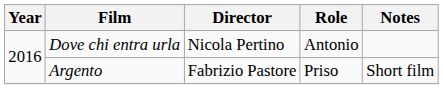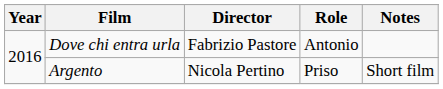 <table class="wikitable">
 <tr>
 </tr>
 <tr>
 </tr>
 <tr style="text-align:center;">
 <th>Year</th>
 <th>Film</th>
 <th>Director</th>
 <th>Role</th>
 <th>Notes</th>
 </tr>
 <tr>
 <td rowspan="2">2016</td>
 <td><em>Dove chi entra urla</em></td>
-<td>Nicola Pertino</td>
+<td>Fabrizio Pastore</td>
 <td>Antonio</td>
 <td></td>
 </tr>
 <tr>
 <td><em>Argento</em></td>
-<td>Fabrizio Pastore</td>
+<td>Nicola Pertino</td>
 <td>Priso</td>
 <td>Short film</td>
 </tr>
 <tr>
 </tr>
 </table>
